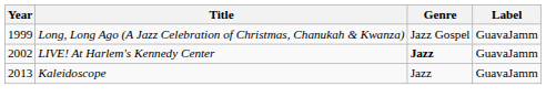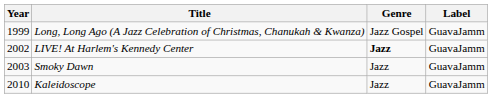 <table class="wikitable">
 <tr>
 <th>Year</th>
 <th>Title</th>
 <th>Genre</th>
 <th>Label</th>
 </tr>
 <tr>
 <td>1999</td>
 <td><em>Long, Long Ago (A Jazz Celebration of Christmas, Chanukah & Kwanza)</em></td>
 <td>Jazz Gospel</td>
 <td>GuavaJamm</td>
 </tr>
 <tr>
 <td>2002</td>
 <td><em>LIVE! At Harlem's Kennedy Center</em></td>
 <td><strong>Jazz</strong></td>
 <td>GuavaJamm</td>
 </tr>
 <tr>
-<td>2013</td>
+<td>2003</td>
+<td><em>Smoky Dawn</em></td>
+<td>Jazz</td>
+<td>GuavaJamm</td>
+</tr>
+<tr>
+<td>2010</td>
 <td><em>Kaleidoscope</em></td>
 <td>Jazz</td>
 <td>GuavaJamm</td>
 </tr>
 </table>
